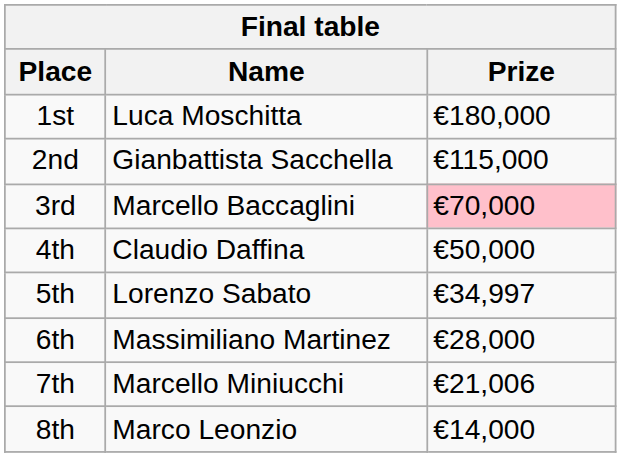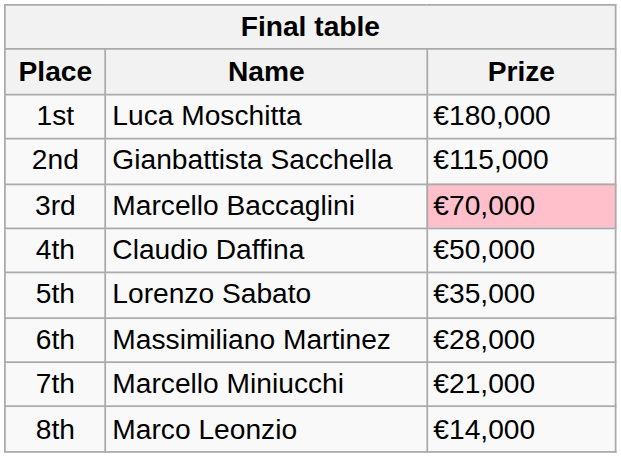 <table class="wikitable">
 <tr>
 <th colspan="3">Final table</th>
 </tr>
 <tr>
 <th style="width:50px;">Place</th>
 <th style="width:175px;">Name</th>
 <th style="width:100px;">Prize</th>
 </tr>
 <tr>
 <td style="text-align:center;">1st</td>
 <td> Luca Moschitta</td>
 <td>€180,000</td>
 </tr>
 <tr>
 <td style="text-align:center;">2nd</td>
 <td> Gianbattista Sacchella</td>
 <td>€115,000</td>
 </tr>
 <tr>
 <td style="text-align:center;">3rd</td>
 <td> Marcello Baccaglini</td>
 <td style="background: pink;">€70,000</td>
 </tr>
 <tr>
 <td style="text-align:center;">4th</td>
 <td> Claudio Daffina</td>
 <td>€50,000</td>
 </tr>
 <tr>
 <td style="text-align:center;">5th</td>
 <td> Lorenzo Sabato</td>
-<td>€34,997</td>
+<td>€35,000</td>
 </tr>
 <tr>
 <td style="text-align:center;">6th</td>
 <td> Massimiliano Martinez</td>
 <td>€28,000</td>
 </tr>
 <tr>
 <td style="text-align:center;">7th</td>
 <td> Marcello Miniucchi</td>
-<td>€21,006</td>
+<td>€21,000</td>
 </tr>
 <tr>
 <td style="text-align:center;">8th</td>
 <td> Marco Leonzio</td>
 <td>€14,000</td>
 </tr>
 </table>
